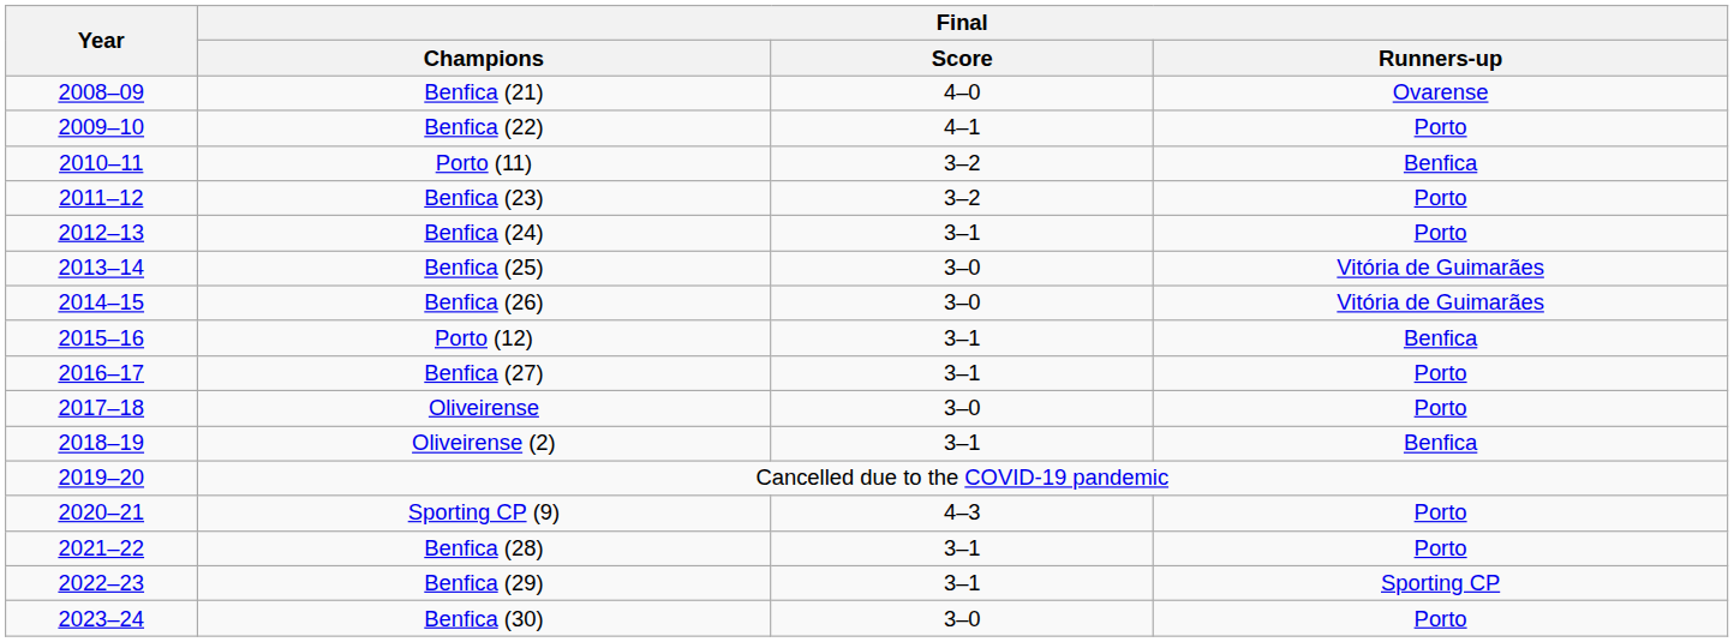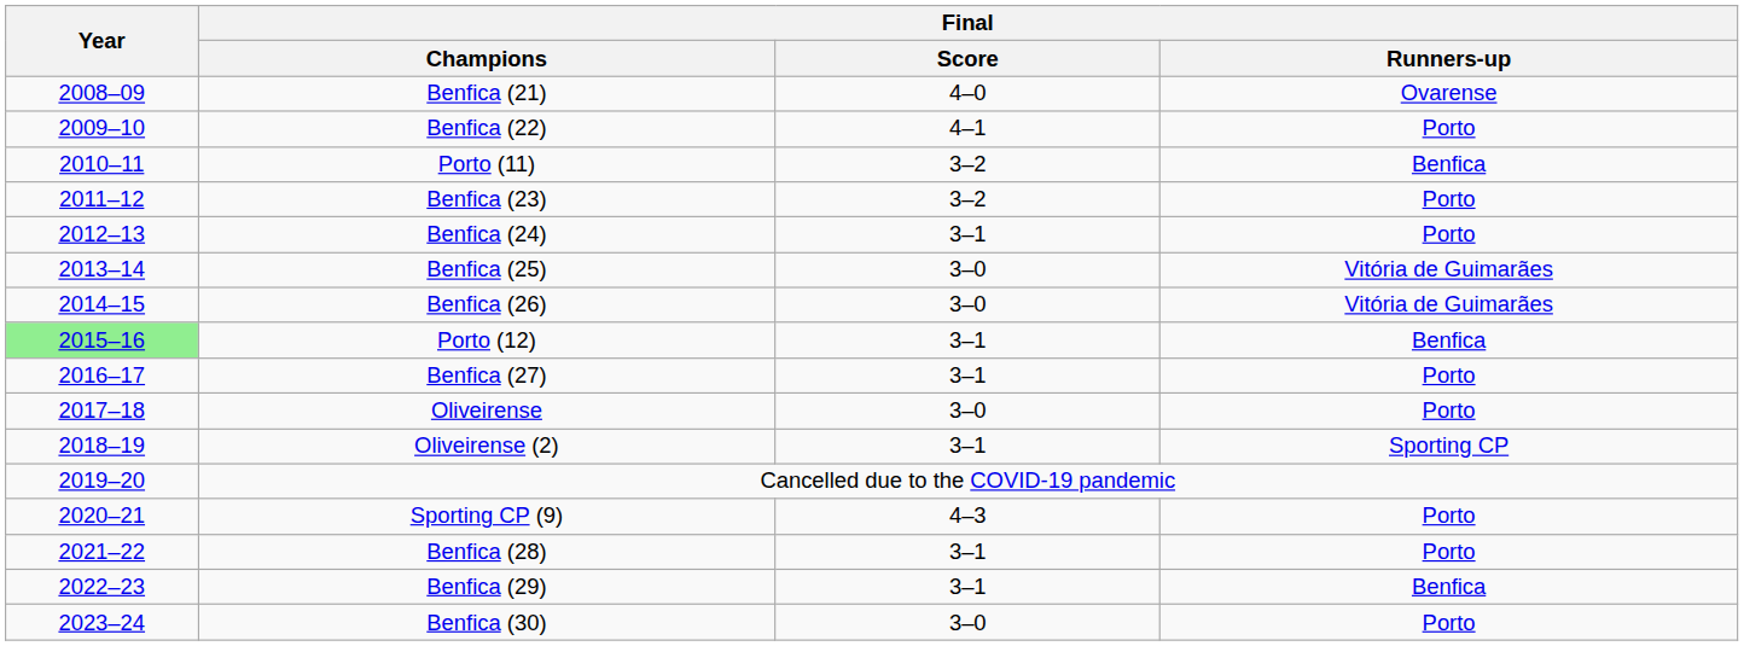 <table class="wikitable" style="text-align:center">
 <tr>
 <th rowspan=2 width=5%>Year</th>
 <th colspan=3>Final</th>
 </tr>
 <tr>
 <th width=15%>Champions</th>
 <th width=10%>Score</th>
 <th width=15%>Runners-up</th>
 </tr>
 <tr>
 <td><a href='#'>2008–09</a></td>
 <td><a href='#'>Benfica</a> (21)</td>
 <td>4–0</td>
 <td><a href='#'>Ovarense</a></td>
 </tr>
 <tr>
 <td><a href='#'>2009–10</a></td>
 <td><a href='#'>Benfica</a> (22)</td>
 <td>4–1</td>
 <td><a href='#'>Porto</a></td>
 </tr>
 <tr>
 <td><a href='#'>2010–11</a></td>
 <td><a href='#'>Porto</a> (11)</td>
 <td>3–2</td>
 <td><a href='#'>Benfica</a></td>
 </tr>
 <tr>
 <td><a href='#'>2011–12</a></td>
 <td><a href='#'>Benfica</a> (23)</td>
 <td>3–2</td>
 <td><a href='#'>Porto</a></td>
 </tr>
 <tr>
 <td><a href='#'>2012–13</a></td>
 <td><a href='#'>Benfica</a> (24)</td>
 <td>3–1</td>
 <td><a href='#'>Porto</a></td>
 </tr>
 <tr>
 <td><a href='#'>2013–14</a></td>
 <td><a href='#'>Benfica</a> (25)</td>
 <td>3–0</td>
 <td><a href='#'>Vitória de Guimarães</a></td>
 </tr>
 <tr>
 <td><a href='#'>2014–15</a></td>
 <td><a href='#'>Benfica</a> (26)</td>
 <td>3–0</td>
 <td><a href='#'>Vitória de Guimarães</a></td>
 </tr>
 <tr>
-<td><a href='#'>2015–16</a></td>
+<td style="background: lightgreen;"><a href='#'>2015–16</a></td>
 <td><a href='#'>Porto</a> (12)</td>
 <td>3–1</td>
 <td><a href='#'>Benfica</a></td>
 </tr>
 <tr>
 <td><a href='#'>2016–17</a></td>
 <td><a href='#'>Benfica</a> (27)</td>
 <td>3–1</td>
 <td><a href='#'>Porto</a></td>
 </tr>
 <tr>
 <td><a href='#'>2017–18</a></td>
 <td><a href='#'>Oliveirense</a></td>
 <td>3–0</td>
 <td><a href='#'>Porto</a></td>
 </tr>
 <tr>
 <td><a href='#'>2018–19</a></td>
 <td><a href='#'>Oliveirense</a> (2)</td>
 <td>3–1</td>
-<td><a href='#'>Benfica</a></td>
+<td><a href='#'>Sporting CP</a></td>
 </tr>
 <tr>
 <td><a href='#'>2019–20</a></td>
 <td colspan=3>Cancelled due to the <a href='#'>COVID-19 pandemic</a></td>
 </tr>
 <tr>
 <td><a href='#'>2020–21</a></td>
 <td><a href='#'>Sporting CP</a> (9)</td>
 <td>4–3</td>
 <td><a href='#'>Porto</a></td>
 </tr>
 <tr>
 <td><a href='#'>2021–22</a></td>
 <td><a href='#'>Benfica</a> (28)</td>
 <td>3–1</td>
 <td><a href='#'>Porto</a></td>
 </tr>
 <tr>
 <td><a href='#'>2022–23</a></td>
 <td><a href='#'>Benfica</a> (29)</td>
 <td>3–1</td>
-<td><a href='#'>Sporting CP</a></td>
+<td><a href='#'>Benfica</a></td>
 </tr>
 <tr>
 <td><a href='#'>2023–24</a></td>
 <td><a href='#'>Benfica</a> (30)</td>
 <td>3–0</td>
 <td><a href='#'>Porto</a></td>
 </tr>
 </table>
